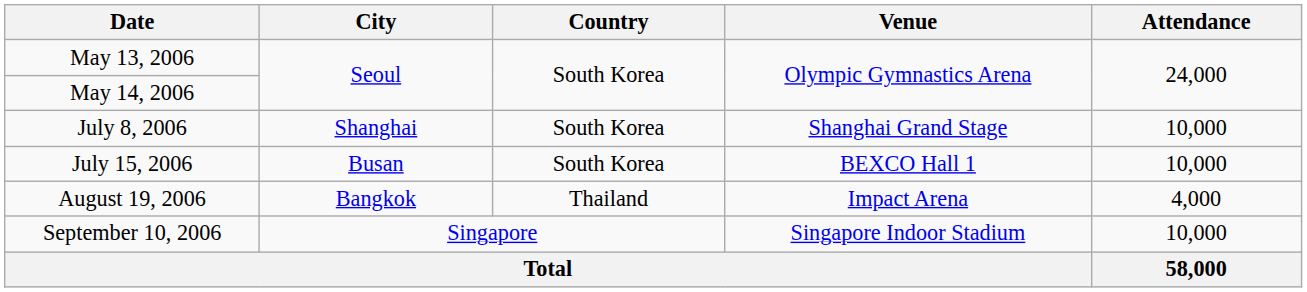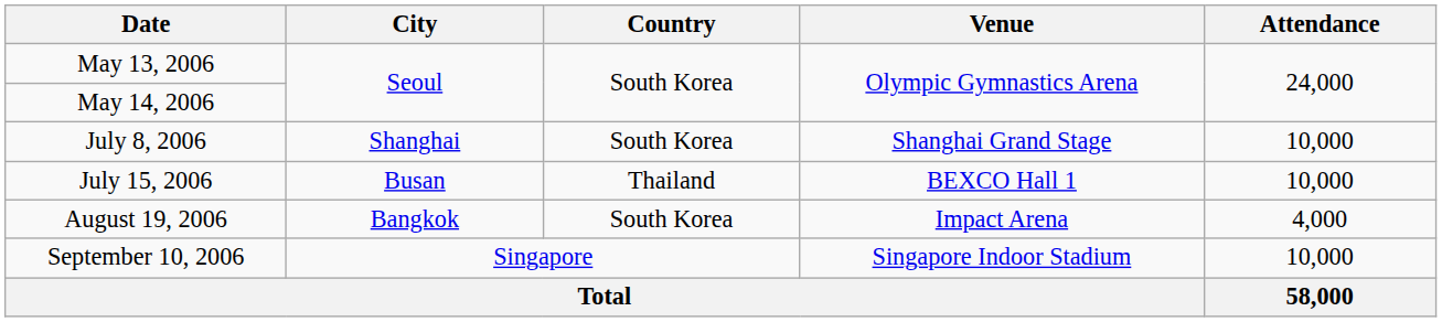 <table class="wikitable" style="text-align:center;">
 <tr>
 <th scope="col" style="width:11em;">Date</th>
 <th scope="col" style="width:10em;">City</th>
 <th scope="col" style="width:10em;">Country</th>
 <th scope="col" style="width:16em;">Venue</th>
 <th scope="col" style="width:9em;">Attendance</th>
 </tr>
 <tr>
 <td>May 13, 2006</td>
 <td rowspan="2"><a href='#'>Seoul</a></td>
 <td rowspan="2">South Korea</td>
 <td rowspan="2"><a href='#'>Olympic Gymnastics Arena</a></td>
 <td rowspan="2">24,000</td>
 </tr>
 <tr>
 <td>May 14, 2006</td>
 </tr>
 <tr>
 <td>July 8, 2006</td>
 <td><a href='#'>Shanghai</a></td>
 <td>South Korea</td>
 <td><a href='#'>Shanghai Grand Stage</a></td>
 <td>10,000</td>
 </tr>
 <tr>
 <td>July 15, 2006</td>
 <td><a href='#'>Busan</a></td>
-<td>South Korea</td>
+<td>Thailand</td>
 <td><a href='#'>BEXCO Hall 1</a></td>
 <td>10,000</td>
 </tr>
 <tr>
 <td>August 19, 2006</td>
 <td><a href='#'>Bangkok</a></td>
-<td>Thailand</td>
+<td>South Korea</td>
 <td><a href='#'>Impact Arena</a></td>
 <td>4,000</td>
 </tr>
 <tr>
 <td>September 10, 2006</td>
 <td colspan="2"><a href='#'>Singapore</a></td>
 <td><a href='#'>Singapore Indoor Stadium</a></td>
 <td>10,000</td>
 </tr>
 <tr>
 <th colspan="4">Total</th>
 <th>58,000</th>
 </tr>
 </table>
